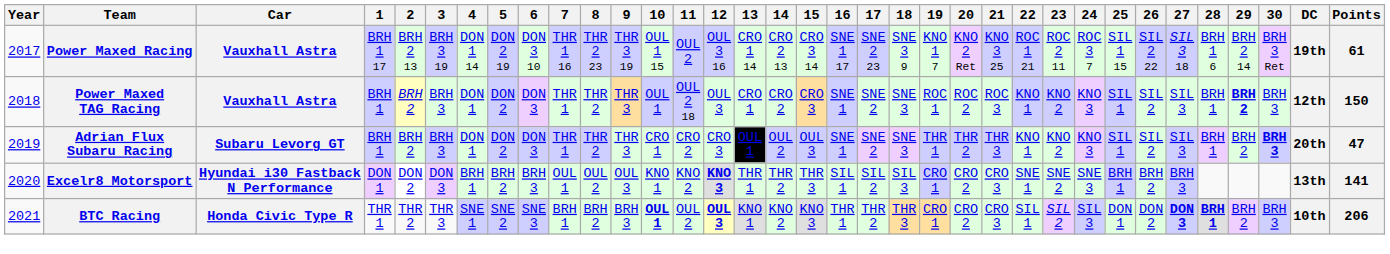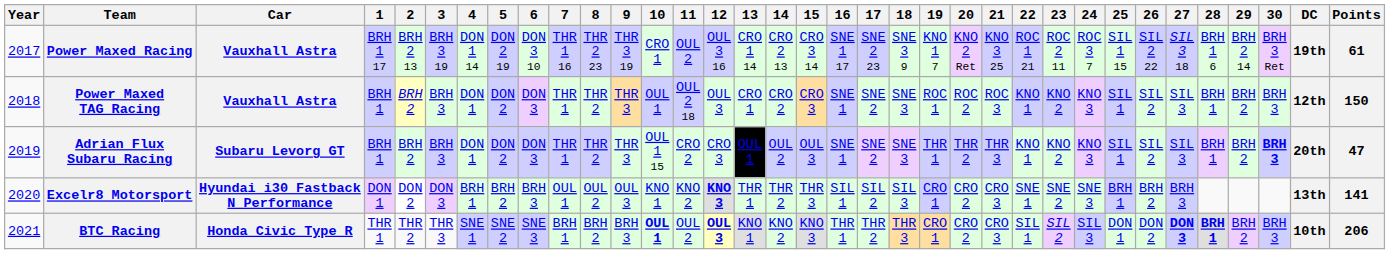 <table class="wikitable" style="text-align:center; font-size:85%">
 <tr>
 <th>Year</th>
 <th>Team</th>
 <th>Car</th>
 <th>1</th>
 <th>2</th>
 <th>3</th>
 <th>4</th>
 <th>5</th>
 <th>6</th>
 <th>7</th>
 <th>8</th>
 <th>9</th>
 <th>10</th>
 <th>11</th>
 <th>12</th>
 <th>13</th>
 <th>14</th>
 <th>15</th>
 <th>16</th>
 <th>17</th>
 <th>18</th>
 <th>19</th>
 <th>20</th>
 <th>21</th>
 <th>22</th>
 <th>23</th>
 <th>24</th>
 <th>25</th>
 <th>26</th>
 <th>27</th>
 <th>28</th>
 <th>29</th>
 <th>30</th>
 <th>DC</th>
 <th>Points</th>
 </tr>
 <tr>
 <td><a href='#'>2017</a></td>
 <th nowrap><a href='#'>Power Maxed Racing</a></th>
 <th nowrap><a href='#'>Vauxhall Astra</a></th>
 <td style="background:#CFCFFF;"><a href='#'>BRH<br>1</a><br><small>17</small></td>
 <td style="background:#DFFFDF;"><a href='#'>BRH<br>2</a><br><small>13</small></td>
 <td style="background:#CFCFFF;"><a href='#'>BRH<br>3</a><br><small>19</small></td>
 <td style="background:#DFFFDF;"><a href='#'>DON<br>1</a><br><small>14</small></td>
 <td style="background:#CFCFFF;"><a href='#'>DON<br>2</a><br><small>19</small></td>
 <td style="background:#DFFFDF;"><a href='#'>DON<br>3</a><br><small>10</small></td>
 <td style="background:#CFCFFF;"><a href='#'>THR<br>1</a><br><small>16</small></td>
 <td style="background:#CFCFFF;"><a href='#'>THR<br>2</a><br><small>23</small></td>
 <td style="background:#CFCFFF;"><a href='#'>THR<br>3</a><br><small>19</small></td>
-<td style="background:#DFFFDF;"><a href='#'>OUL<br>1</a><br><small>15</small></td>
+<td style="background:#DFFFDF;"><a href='#'>CRO<br>1</a><br></td>
 <td style="background:#CFCFFF;"><a href='#'>OUL<br>2</a><br></td>
 <td style="background:#CFCFFF;"><a href='#'>OUL<br>3</a><br><small>16</small></td>
 <td style="background:#DFFFDF;"><a href='#'>CRO<br>1</a><br><small>14</small></td>
 <td style="background:#DFFFDF;"><a href='#'>CRO<br>2</a><br><small>13</small></td>
 <td style="background:#DFFFDF;"><a href='#'>CRO<br>3</a><br><small>14</small></td>
 <td style="background:#CFCFFF;"><a href='#'>SNE<br>1</a><br><small>17</small></td>
 <td style="background:#CFCFFF;"><a href='#'>SNE<br>2</a><br><small>23</small></td>
 <td style="background:#DFFFDF;"><a href='#'>SNE<br>3</a><br><small>9</small></td>
 <td style="background:#DFFFDF;"><a href='#'>KNO<br>1</a><br><small>7</small></td>
 <td style="background:#EFCFFF;"><a href='#'>KNO<br>2</a><br><small>Ret</small></td>
 <td style="background:#CFCFFF;"><a href='#'>KNO<br>3</a><br><small>25</small></td>
 <td style="background:#CFCFFF;"><a href='#'>ROC<br>1</a><br><small>21</small></td>
 <td style="background:#DFFFDF;"><a href='#'>ROC<br>2</a><br><small>11</small></td>
 <td style="background:#DFFFDF;"><a href='#'>ROC<br>3</a><br><small>7</small></td>
 <td style="background:#DFFFDF;"><a href='#'>SIL<br>1</a><br><small>15</small></td>
 <td style="background:#CFCFFF;"><a href='#'>SIL<br>2</a><br><small>22</small></td>
 <td style="background:#CFCFFF;"><em><a href='#'>SIL<br>3</a></em><br><small>18</small></td>
 <td style="background:#DFFFDF;"><a href='#'>BRH<br>1</a><br><small>6</small></td>
 <td style="background:#DFFFDF;"><a href='#'>BRH<br>2</a><br><small>14</small></td>
 <td style="background:#EFCFFF;"><a href='#'>BRH<br>3</a><br><small>Ret</small></td>
 <th>19th</th>
 <th>61</th>
 </tr>
 <tr>
 <td><a href='#'>2018</a></td>
 <th nowrap><a href='#'>Power Maxed<br>TAG Racing</a></th>
 <th nowrap><a href='#'>Vauxhall Astra</a></th>
 <td style="background:#CFCFFF;"><a href='#'>BRH<br>1</a><br></td>
 <td style="background:#FFFFBF;"><em><a href='#'>BRH<br>2</a></em><br></td>
 <td style="background:#DFFFDF;"><a href='#'>BRH<br>3</a><br></td>
 <td style="background:#DFFFDF;"><a href='#'>DON<br>1</a><br></td>
 <td style="background:#CFCFFF;"><a href='#'>DON<br>2</a><br></td>
 <td style="background:#EFCFFF;"><a href='#'>DON<br>3</a><br></td>
 <td style="background:#DFFFDF;"><a href='#'>THR<br>1</a><br></td>
 <td style="background:#DFFFDF;"><a href='#'>THR<br>2</a><br></td>
 <td style="background:#FFDF9F;"><a href='#'>THR<br>3</a><br></td>
 <td style="background:#CFCFFF;"><a href='#'>OUL<br>1</a><br></td>
 <td style="background:#CFCFFF;"><a href='#'>OUL<br>2</a><br><small>18</small></td>
 <td style="background:#DFFFDF;"><a href='#'>OUL<br>3</a><br></td>
 <td style="background:#DFFFDF;"><a href='#'>CRO<br>1</a><br></td>
 <td style="background:#DFFFDF;"><a href='#'>CRO<br>2</a><br></td>
 <td style="background:#FFDF9F;"><a href='#'>CRO<br>3</a><br></td>
 <td style="background:#CFCFFF;"><a href='#'>SNE<br>1</a><br></td>
 <td style="background:#DFFFDF;"><a href='#'>SNE<br>2</a><br></td>
 <td style="background:#DFFFDF;"><a href='#'>SNE<br>3</a><br></td>
 <td style="background:#DFFFDF;"><a href='#'>ROC<br>1</a><br></td>
 <td style="background:#DFFFDF;"><a href='#'>ROC<br>2</a><br></td>
 <td style="background:#DFFFDF;"><a href='#'>ROC<br>3</a><br></td>
 <td style="background:#CFCFFF;"><a href='#'>KNO<br>1</a><br></td>
 <td style="background:#CFCFFF;"><a href='#'>KNO<br>2</a><br></td>
 <td style="background:#EFCFFF;"><a href='#'>KNO<br>3</a><br></td>
 <td style="background:#CFCFFF;"><a href='#'>SIL<br>1</a><br></td>
 <td style="background:#DFFFDF;"><a href='#'>SIL<br>2</a><br></td>
 <td style="background:#DFFFDF;"><a href='#'>SIL<br>3</a><br></td>
 <td style="background:#DFFFDF;"><a href='#'>BRH<br>1</a><br></td>
-<td style="background:#DFFFDF;"><strong><a href='#'>BRH<br>2</a><br></strong></td>
+<td style="background:#DFFFDF;"><a href='#'>BRH<br>2</a><br></td>
 <td style="background:#DFFFDF;"><a href='#'>BRH<br>3</a><br></td>
 <th>12th</th>
 <th>150</th>
 </tr>
 <tr>
 <td><a href='#'>2019</a></td>
 <th nowrap><a href='#'>Adrian Flux<br>Subaru Racing</a></th>
 <th nowrap><a href='#'>Subaru Levorg GT</a></th>
 <td style="background:#CFCFFF;"><a href='#'>BRH<br>1</a><br></td>
 <td style="background:#DFFFDF;"><a href='#'>BRH<br>2</a><br></td>
 <td style="background:#CFCFFF;"><a href='#'>BRH<br>3</a><br></td>
 <td style="background:#DFFFDF;"><a href='#'>DON<br>1</a><br></td>
 <td style="background:#CFCFFF;"><a href='#'>DON<br>2</a><br></td>
 <td style="background:#CFCFFF;"><a href='#'>DON<br>3</a><br></td>
 <td style="background:#CFCFFF;"><a href='#'>THR<br>1</a><br></td>
 <td style="background:#CFCFFF;"><a href='#'>THR<br>2</a><br></td>
 <td style="background:#DFFFDF;"><a href='#'>THR<br>3</a><br></td>
-<td style="background:#DFFFDF;"><a href='#'>CRO<br>1</a><br></td>
+<td style="background:#DFFFDF;"><a href='#'>OUL<br>1</a><br><small>15</small></td>
 <td style="background:#DFFFDF;"><a href='#'>CRO<br>2</a><br></td>
 <td style="background:#DFFFDF;"><a href='#'>CRO<br>3</a><br></td>
 <td style="background:black; color:white"><a href='#'><span>OUL<br>1</span></a><br></td>
 <td style="background:#CFCFFF;"><a href='#'>OUL<br>2</a><br></td>
 <td style="background:#CFCFFF;"><a href='#'>OUL<br>3</a><br></td>
 <td style="background:#CFCFFF;"><a href='#'>SNE<br>1</a><br></td>
 <td style="background:#EFCFFF;"><a href='#'>SNE<br>2</a><br></td>
 <td style="background:#EFCFFF;"><a href='#'>SNE<br>3</a><br></td>
 <td style="background:#CFCFFF;"><a href='#'>THR<br>1</a><br></td>
 <td style="background:#CFCFFF;"><a href='#'>THR<br>2</a><br></td>
 <td style="background:#CFCFFF;"><a href='#'>THR<br>3</a><br></td>
 <td style="background:#DFFFDF;"><a href='#'>KNO<br>1</a><br></td>
 <td style="background:#DFFFDF;"><a href='#'>KNO<br>2</a><br></td>
 <td style="background:#EFCFFF;"><a href='#'>KNO<br>3</a><br></td>
 <td style="background:#CFCFFF;"><a href='#'>SIL<br>1</a><br></td>
 <td style="background:#DFFFDF;"><a href='#'>SIL<br>2</a><br></td>
 <td style="background:#CFCFFF;"><a href='#'>SIL<br>3</a><br></td>
 <td style="background:#EFCFFF;"><a href='#'>BRH<br>1</a><br></td>
 <td style="background:#DFFFDF;"><a href='#'>BRH<br>2</a><br></td>
 <td style="background:#CFCFFF;"><strong><a href='#'>BRH<br>3</a></strong><br></td>
 <th>20th</th>
 <th>47</th>
 </tr>
 <tr>
 <td><a href='#'>2020</a></td>
 <th nowrap><a href='#'>Excelr8 Motorsport</a></th>
 <th nowrap><a href='#'>Hyundai i30 Fastback<br>N Performance</a></th>
 <td style="background:#EFCFFF;"><a href='#'>DON<br>1</a><br></td>
 <td style="background:#FFFFFF;"><a href='#'>DON<br>2</a><br></td>
 <td style="background:#EFCFFF;"><a href='#'>DON<br>3</a><br></td>
 <td style="background:#DFFFDF;"><a href='#'>BRH<br>1</a><br></td>
 <td style="background:#DFFFDF;"><a href='#'>BRH<br>2</a><br></td>
 <td style="background:#DFFFDF;"><a href='#'>BRH<br>3</a><br></td>
 <td style="background:#DFFFDF;"><a href='#'>OUL<br>1</a><br></td>
 <td style="background:#DFFFDF;"><a href='#'>OUL<br>2</a><br></td>
 <td style="background:#DFFFDF;"><a href='#'>OUL<br>3</a><br></td>
 <td style="background:#DFFFDF;"><a href='#'>KNO<br>1</a><br></td>
 <td style="background:#DFFFDF;"><a href='#'>KNO<br>2</a><br></td>
 <td style="background:#DFDFDF;"><strong><a href='#'>KNO<br>3</a></strong><br></td>
 <td style="background:#DFFFDF;"><a href='#'>THR<br>1</a><br></td>
 <td style="background:#DFFFDF;"><a href='#'>THR<br>2</a><br></td>
 <td style="background:#DFFFDF;"><a href='#'>THR<br>3</a><br></td>
 <td style="background:#DFFFDF;"><a href='#'>SIL<br>1</a><br></td>
 <td style="background:#DFFFDF;"><a href='#'>SIL<br>2</a><br></td>
 <td style="background:#DFFFDF;"><a href='#'>SIL<br>3</a><br></td>
 <td style="background:#CFCFFF;"><a href='#'>CRO<br>1</a><br></td>
 <td style="background:#DFFFDF;"><a href='#'>CRO<br>2</a><br></td>
 <td style="background:#DFFFDF;"><a href='#'>CRO<br>3</a><br></td>
 <td style="background:#DFFFDF;"><a href='#'>SNE<br>1</a><br></td>
 <td style="background:#DFFFDF;"><a href='#'>SNE<br>2</a><br></td>
 <td style="background:#DFFFDF;"><a href='#'>SNE<br>3</a><br></td>
 <td style="background:#CFCFFF;"><a href='#'>BRH<br>1</a><br></td>
 <td style="background:#DFFFDF;"><a href='#'>BRH<br>2</a><br></td>
 <td style="background:#CFCFFF;"><a href='#'>BRH<br>3</a><br></td>
 <td></td>
 <td></td>
 <td></td>
 <th>13th</th>
 <th>141</th>
 </tr>
 <tr>
 <td><a href='#'>2021</a></td>
 <th nowrap><a href='#'>BTC Racing</a></th>
 <th nowrap><a href='#'>Honda Civic Type R</a></th>
 <td><a href='#'>THR<br>1</a></td>
 <td><a href='#'>THR<br>2</a></td>
 <td><a href='#'>THR<br>3</a></td>
 <td style="background:#CFCFFF;"><a href='#'>SNE<br>1</a><br></td>
 <td style="background:#CFCFFF;"><a href='#'>SNE<br>2</a><br></td>
 <td style="background:#CFCFFF;"><a href='#'>SNE<br>3</a><br></td>
 <td style="background:#DFFFDF;"><a href='#'>BRH<br>1</a><br></td>
 <td style="background:#DFFFDF;"><a href='#'>BRH<br>2</a><br></td>
 <td style="background:#DFFFDF;"><a href='#'>BRH<br>3</a><br></td>
 <td style="background:#DFFFDF;"><strong><a href='#'>OUL<br>1</a></strong><br></td>
 <td style="background:#DFFFDF;"><a href='#'>OUL<br>2</a><br></td>
 <td style="background:#FFFFBF;"><strong><a href='#'>OUL<br>3</a></strong><br></td>
 <td style="background:#DFDFDF;"><a href='#'>KNO<br>1</a><br></td>
 <td style="background:#DFFFDF;"><a href='#'>KNO<br>2</a><br></td>
 <td style="background:#DFDFDF;"><a href='#'>KNO<br>3</a><br></td>
 <td style="background:#DFFFDF;"><a href='#'>THR<br>1</a><br></td>
 <td style="background:#DFFFDF;"><a href='#'>THR<br>2</a><br></td>
 <td style="background:#FFDF9F;"><a href='#'>THR<br>3</a><br></td>
 <td style="background:#FFDF9F;"><a href='#'>CRO<br>1</a><br></td>
 <td style="background:#DFFFDF;"><a href='#'>CRO<br>2</a><br></td>
 <td style="background:#DFFFDF;"><a href='#'>CRO<br>3</a><br></td>
 <td style="background:#DFFFDF;"><a href='#'>SIL<br>1</a><br></td>
 <td style="background:#EFCFFF;"><em><a href='#'>SIL<br>2</a></em><br></td>
 <td style="background:#CFCFFF;"><a href='#'>SIL<br>3</a><br></td>
 <td style="background:#DFFFDF;"><a href='#'>DON<br>1</a><br></td>
 <td style="background:#DFFFDF;"><a href='#'>DON<br>2</a><br></td>
 <td style="background:#CFCFFF;"><strong><a href='#'>DON<br>3</a><br></strong></td>
 <td style="background:#DFDFDF;"><strong><a href='#'>BRH<br>1</a></strong><br></td>
 <td style="background:#EFCFFF;"><a href='#'>BRH<br>2</a><br></td>
 <td style="background:#CFCFFF;"><a href='#'>BRH<br>3</a><br></td>
 <th>10th</th>
 <th>206</th>
 </tr>
 </table>
